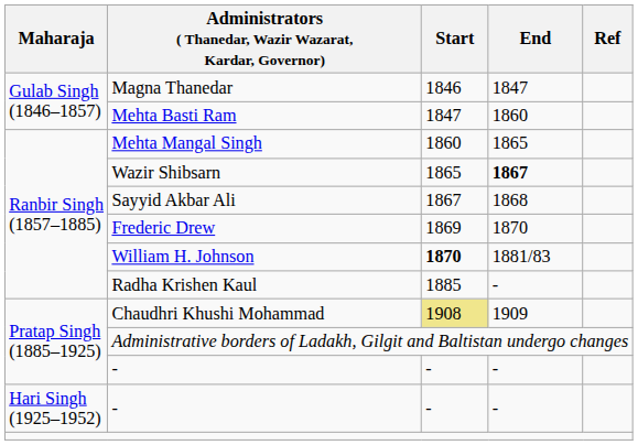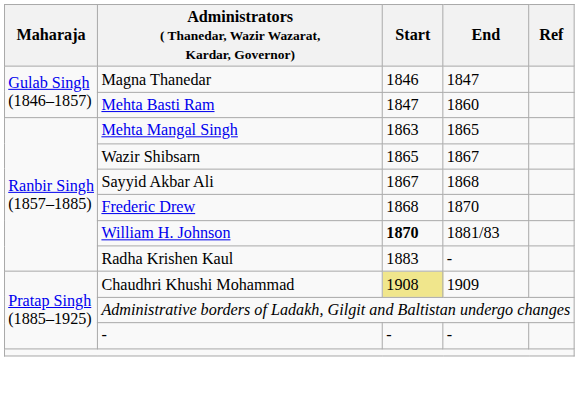 <table class="wikitable">
 <tr>
 <th>Maharaja</th>
 <th>Administrators<br><small>( Thanedar, Wazir Wazarat,</small><br><small>Kardar, Governor)</small></th>
 <th>Start</th>
 <th>End</th>
 <th>Ref</th>
 </tr>
 <tr>
 <td rowspan="2"><a href='#'>Gulab Singh</a><br>(1846–1857)</td>
 <td>Magna Thanedar</td>
 <td>1846</td>
 <td>1847</td>
 <td></td>
 </tr>
 <tr>
 <td><a href='#'>Mehta Basti Ram</a></td>
 <td>1847</td>
 <td>1860</td>
 <td></td>
 </tr>
 <tr>
 <td rowspan="6"><a href='#'>Ranbir Singh</a><br>(1857–1885)</td>
 <td><a href='#'>Mehta Mangal Singh</a></td>
-<td>1860</td>
+<td>1863</td>
 <td>1865</td>
 <td></td>
 </tr>
 <tr>
 <td>Wazir Shibsarn</td>
 <td>1865</td>
-<td><strong>1867</strong></td>
+<td>1867</td>
 <td></td>
 </tr>
 <tr>
 <td>Sayyid Akbar Ali</td>
 <td>1867</td>
 <td>1868</td>
 <td></td>
 </tr>
 <tr>
 <td><a href='#'>Frederic Drew</a></td>
-<td>1869</td>
+<td>1868</td>
 <td>1870</td>
 <td></td>
 </tr>
 <tr>
 <td><a href='#'>William H. Johnson</a></td>
 <td><strong>1870</strong></td>
 <td>1881/83</td>
 <td></td>
 </tr>
 <tr>
 <td>Radha Krishen Kaul</td>
-<td>1885</td>
+<td>1883</td>
 <td>-</td>
 <td></td>
 </tr>
 <tr>
 <td rowspan="3"><a href='#'>Pratap Singh</a><br>(1885–1925)</td>
 <td>Chaudhri Khushi Mohammad</td>
 <td style="background: khaki;">1908</td>
 <td>1909</td>
 <td></td>
 </tr>
 <tr>
 <td colspan="4"><em>Administrative borders of Ladakh, Gilgit and Baltistan undergo changes</em></td>
 </tr>
 <tr>
 <td>-</td>
 <td>-</td>
 <td>-</td>
 <td></td>
 </tr>
 <tr>
-<td><a href='#'>Hari Singh</a><br>(1925–1952)</td>
-<td>-</td>
-<td>-</td>
-<td>-</td>
-<td></td>
-</tr>
-<tr>
 <td colspan="5"></td>
 </tr>
 </table>
